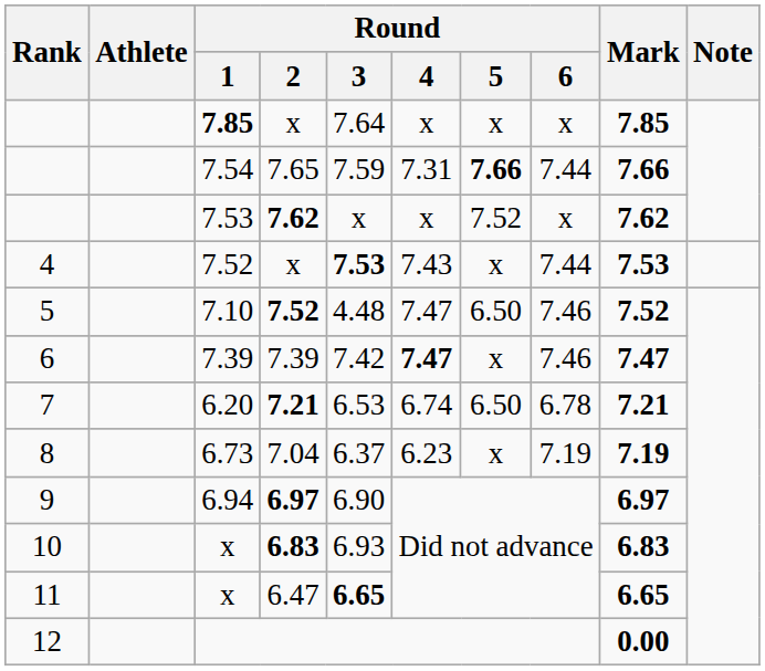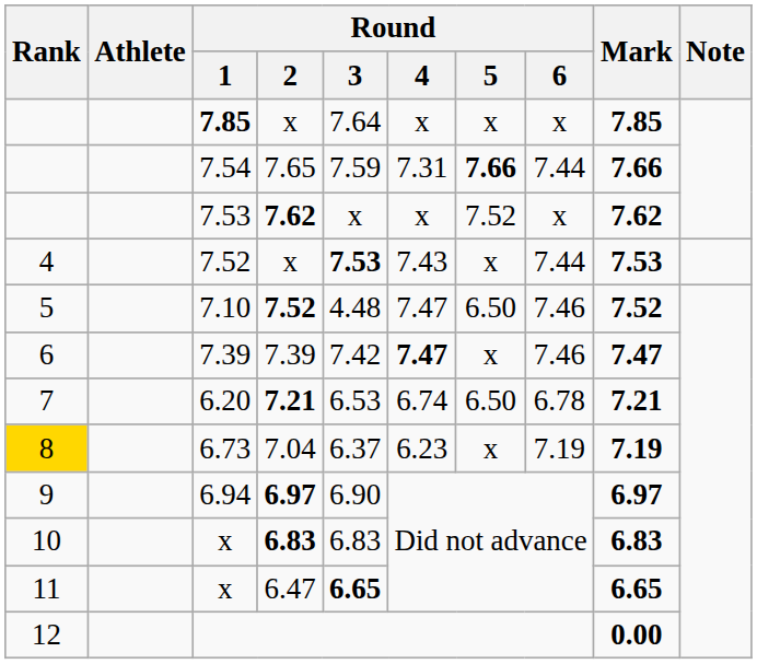 <table class="wikitable sortable"  style="text-align:center">
 <tr>
 <th rowspan=2>Rank</th>
 <th rowspan=2>Athlete</th>
 <th colspan=6>Round</th>
 <th rowspan=2>Mark</th>
 <th rowspan=2>Note</th>
 </tr>
 <tr>
 <th>1</th>
 <th>2</th>
 <th>3</th>
 <th>4</th>
 <th>5</th>
 <th>6</th>
 </tr>
 <tr>
 <td></td>
 <td align="left"></td>
 <td><strong>7.85</strong></td>
 <td>x</td>
 <td>7.64</td>
 <td>x</td>
 <td>x</td>
 <td>x</td>
 <td><strong>7.85</strong></td>
 </tr>
 <tr>
 <td></td>
 <td align="left"></td>
 <td>7.54</td>
 <td>7.65</td>
 <td>7.59</td>
 <td>7.31</td>
 <td><strong>7.66</strong></td>
 <td>7.44</td>
 <td><strong>7.66</strong></td>
 </tr>
 <tr>
 <td></td>
 <td align="left"></td>
 <td>7.53</td>
 <td><strong>7.62</strong></td>
 <td>x</td>
 <td>x</td>
 <td>7.52</td>
 <td>x</td>
 <td><strong>7.62</strong></td>
 </tr>
 <tr>
 <td>4</td>
 <td align="left"></td>
 <td>7.52</td>
 <td>x</td>
 <td><strong>7.53</strong></td>
 <td>7.43</td>
 <td>x</td>
 <td>7.44</td>
 <td><strong>7.53</strong></td>
 <td></td>
 </tr>
 <tr>
 <td>5</td>
 <td align="left"></td>
 <td>7.10</td>
 <td><strong>7.52</strong></td>
 <td>4.48</td>
 <td>7.47</td>
 <td>6.50</td>
 <td>7.46</td>
 <td><strong>7.52</strong></td>
 </tr>
 <tr>
 <td>6</td>
 <td align="left"></td>
 <td>7.39</td>
 <td>7.39</td>
 <td>7.42</td>
 <td><strong>7.47</strong></td>
 <td>x</td>
 <td>7.46</td>
 <td><strong>7.47</strong></td>
 </tr>
 <tr>
 <td>7</td>
 <td align="left"></td>
 <td>6.20</td>
 <td><strong>7.21</strong></td>
 <td>6.53</td>
 <td>6.74</td>
 <td>6.50</td>
 <td>6.78</td>
 <td><strong>7.21</strong></td>
 </tr>
 <tr>
-<td>8</td>
+<td style="background: gold;">8</td>
 <td align="left"></td>
 <td>6.73</td>
 <td>7.04</td>
 <td>6.37</td>
 <td>6.23</td>
 <td>x</td>
 <td>7.19</td>
 <td><strong>7.19</strong></td>
 </tr>
 <tr>
 <td>9</td>
 <td align="left"></td>
 <td>6.94</td>
 <td><strong>6.97</strong></td>
 <td>6.90</td>
 <td colspan=3 rowspan=3>Did not advance</td>
 <td><strong>6.97</strong></td>
 </tr>
 <tr>
 <td>10</td>
 <td align="left"></td>
 <td>x</td>
 <td><strong>6.83</strong></td>
-<td>6.93</td>
+<td>6.83</td>
 <td><strong>6.83</strong></td>
 </tr>
 <tr>
 <td>11</td>
 <td align="left"></td>
 <td>x</td>
 <td>6.47</td>
 <td><strong>6.65</strong></td>
 <td><strong>6.65</strong></td>
 </tr>
 <tr>
 <td>12</td>
 <td align="left"></td>
 <td colspan=6></td>
 <td><strong>0.00</strong></td>
 </tr>
 </table>
